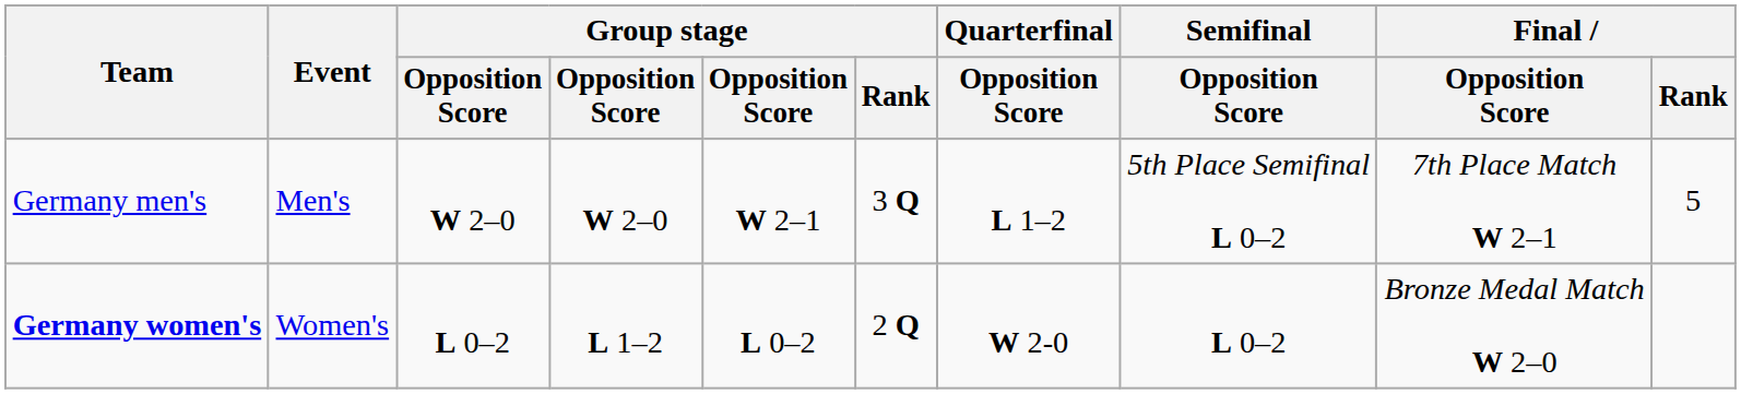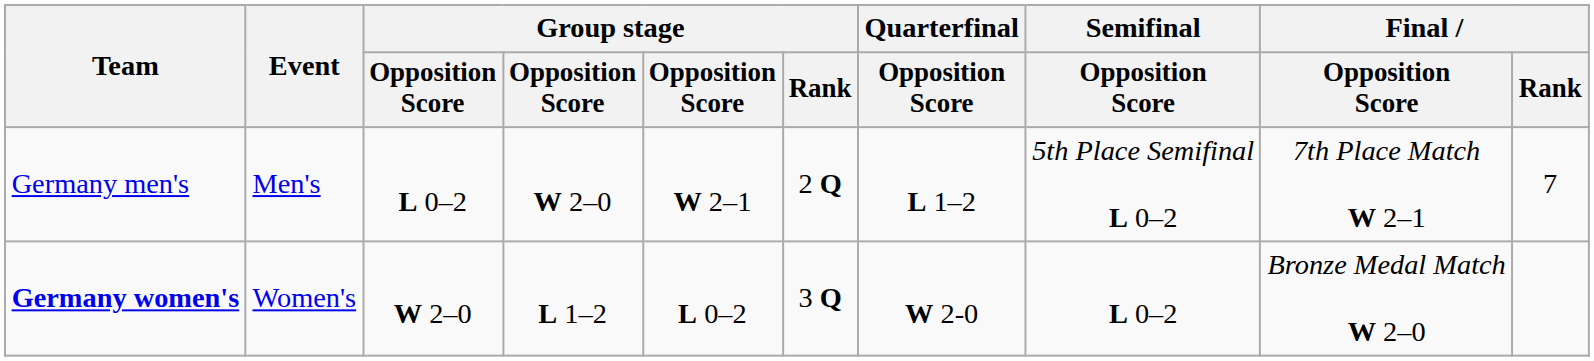 <table class="wikitable" style="font-size:90%">
 <tr>
 <th rowspan=2>Team</th>
 <th rowspan=2>Event</th>
 <th colspan=4>Group stage</th>
 <th>Quarterfinal</th>
 <th>Semifinal</th>
 <th colspan=2>Final / </th>
 </tr>
 <tr style="font-size:95%">
 <th>Opposition<br>Score</th>
 <th>Opposition<br>Score</th>
 <th>Opposition<br>Score</th>
 <th>Rank</th>
 <th>Opposition<br>Score</th>
 <th>Opposition<br>Score</th>
 <th>Opposition<br>Score</th>
 <th>Rank</th>
 </tr>
 <tr align=center>
 <td align=left><a href='#'>Germany men's</a></td>
 <td align=left><a href='#'>Men's</a></td>
-<td><br> <strong>W</strong> 2–0</td>
+<td><br> <strong>L</strong> 0–2</td>
 <td><br> <strong>W</strong> 2–0</td>
 <td><br> <strong>W</strong> 2–1</td>
-<td>3 <strong>Q</strong></td>
+<td>2 <strong>Q</strong></td>
 <td><br><strong>L</strong> 1–2</td>
 <td><em>5th Place Semifinal</em><br><br><strong>L</strong> 0–2</td>
 <td><em>7th Place Match</em><br><br><strong>W</strong> 2–1</td>
-<td>5</td>
+<td>7</td>
 </tr>
 <tr align=center>
 <td align=left><strong><a href='#'>Germany women's</a></strong></td>
 <td align=left><a href='#'>Women's</a></td>
-<td><br> <strong>L</strong> 0–2</td>
+<td><br> <strong>W</strong> 2–0</td>
 <td><br> <strong>L</strong> 1–2</td>
 <td><br> <strong>L</strong> 0–2</td>
-<td>2 <strong>Q</strong></td>
+<td>3 <strong>Q</strong></td>
 <td><br> <strong>W</strong> 2-0</td>
 <td><br> <strong>L</strong> 0–2</td>
 <td><em>Bronze Medal Match</em><br><br><strong>W</strong> 2–0</td>
 <td></td>
 </tr>
 </table>
